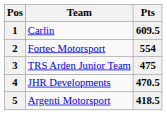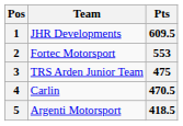 <table class="wikitable" style="font-size: 85%">
 <tr style="background:#f9f9f9">
 <th>Pos</th>
 <th>Team</th>
 <th>Pts</th>
 </tr>
 <tr>
 <th>1</th>
-<td><a href='#'>Carlin</a></td>
+<td><a href='#'>JHR Developments</a></td>
 <th>609.5</th>
 </tr>
 <tr>
 <th>2</th>
 <td><a href='#'>Fortec Motorsport</a></td>
-<th>554</th>
+<th>553</th>
 </tr>
 <tr>
 <th>3</th>
 <td nowrap><a href='#'>TRS Arden Junior Team</a></td>
 <th>475</th>
 </tr>
 <tr>
 <th>4</th>
-<td><a href='#'>JHR Developments</a></td>
+<td><a href='#'>Carlin</a></td>
 <th>470.5</th>
 </tr>
 <tr>
 <th>5</th>
 <td><a href='#'>Argenti Motorsport</a></td>
 <th>418.5</th>
 </tr>
 </table>
